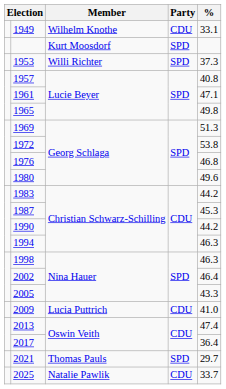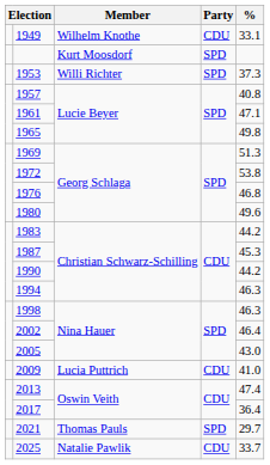 <table class=wikitable>
 <tr>
 <th colspan=2>Election</th>
 <th>Member</th>
 <th>Party</th>
 <th>%</th>
 </tr>
 <tr>
 <td bgcolor=></td>
 <td><a href='#'>1949</a></td>
 <td><a href='#'>Wilhelm Knothe</a></td>
 <td><a href='#'>CDU</a></td>
 <td align=right>33.1</td>
 </tr>
 <tr>
 <td bgcolor=></td>
 <td><em></em></td>
 <td><a href='#'>Kurt Moosdorf</a></td>
 <td><a href='#'>SPD</a></td>
 <td align=right></td>
 </tr>
 <tr>
 <td bgcolor=></td>
 <td><a href='#'>1953</a></td>
 <td><a href='#'>Willi Richter</a></td>
 <td><a href='#'>SPD</a></td>
 <td align=right>37.3</td>
 </tr>
 <tr>
 <td rowspan=3 bgcolor=></td>
 <td><a href='#'>1957</a></td>
 <td rowspan=3><a href='#'>Lucie Beyer</a></td>
 <td rowspan=3><a href='#'>SPD</a></td>
 <td align=right>40.8</td>
 </tr>
 <tr>
 <td><a href='#'>1961</a></td>
 <td align=right>47.1</td>
 </tr>
 <tr>
 <td><a href='#'>1965</a></td>
 <td align=right>49.8</td>
 </tr>
 <tr>
 <td rowspan=4 bgcolor=></td>
 <td><a href='#'>1969</a></td>
 <td rowspan=4><a href='#'>Georg Schlaga</a></td>
 <td rowspan=4><a href='#'>SPD</a></td>
 <td align=right>51.3</td>
 </tr>
 <tr>
 <td><a href='#'>1972</a></td>
 <td align=right>53.8</td>
 </tr>
 <tr>
 <td><a href='#'>1976</a></td>
 <td align=right>46.8</td>
 </tr>
 <tr>
 <td><a href='#'>1980</a></td>
 <td align=right>49.6</td>
 </tr>
 <tr>
 <td rowspan=4 bgcolor=></td>
 <td><a href='#'>1983</a></td>
 <td rowspan=4><a href='#'>Christian Schwarz-Schilling</a></td>
 <td rowspan=4><a href='#'>CDU</a></td>
 <td align=right>44.2</td>
 </tr>
 <tr>
 <td><a href='#'>1987</a></td>
 <td align=right>45.3</td>
 </tr>
 <tr>
 <td><a href='#'>1990</a></td>
 <td align=right>44.2</td>
 </tr>
 <tr>
 <td><a href='#'>1994</a></td>
 <td align=right>46.3</td>
 </tr>
 <tr>
 <td rowspan=3 bgcolor=></td>
 <td><a href='#'>1998</a></td>
 <td rowspan=3><a href='#'>Nina Hauer</a></td>
 <td rowspan=3><a href='#'>SPD</a></td>
 <td align=right>46.3</td>
 </tr>
 <tr>
 <td><a href='#'>2002</a></td>
 <td align=right>46.4</td>
 </tr>
 <tr>
 <td><a href='#'>2005</a></td>
-<td align=right>43.3</td>
+<td align=right>43.0</td>
 </tr>
 <tr>
 <td bgcolor=></td>
 <td><a href='#'>2009</a></td>
 <td><a href='#'>Lucia Puttrich</a></td>
 <td><a href='#'>CDU</a></td>
 <td align=right>41.0</td>
 </tr>
 <tr>
 <td rowspan=2 bgcolor=></td>
 <td><a href='#'>2013</a></td>
 <td rowspan=2><a href='#'>Oswin Veith</a></td>
 <td rowspan=2><a href='#'>CDU</a></td>
 <td align=right>47.4</td>
 </tr>
 <tr>
 <td><a href='#'>2017</a></td>
 <td align=right>36.4</td>
 </tr>
 <tr>
 <td bgcolor=></td>
 <td><a href='#'>2021</a></td>
 <td><a href='#'>Thomas Pauls</a></td>
 <td><a href='#'>SPD</a></td>
 <td align=right>29.7</td>
 </tr>
 <tr>
 <td bgcolor=></td>
 <td><a href='#'>2025</a></td>
 <td><a href='#'>Natalie Pawlik</a></td>
 <td><a href='#'>CDU</a></td>
 <td align=right>33.7</td>
 </tr>
 </table>
